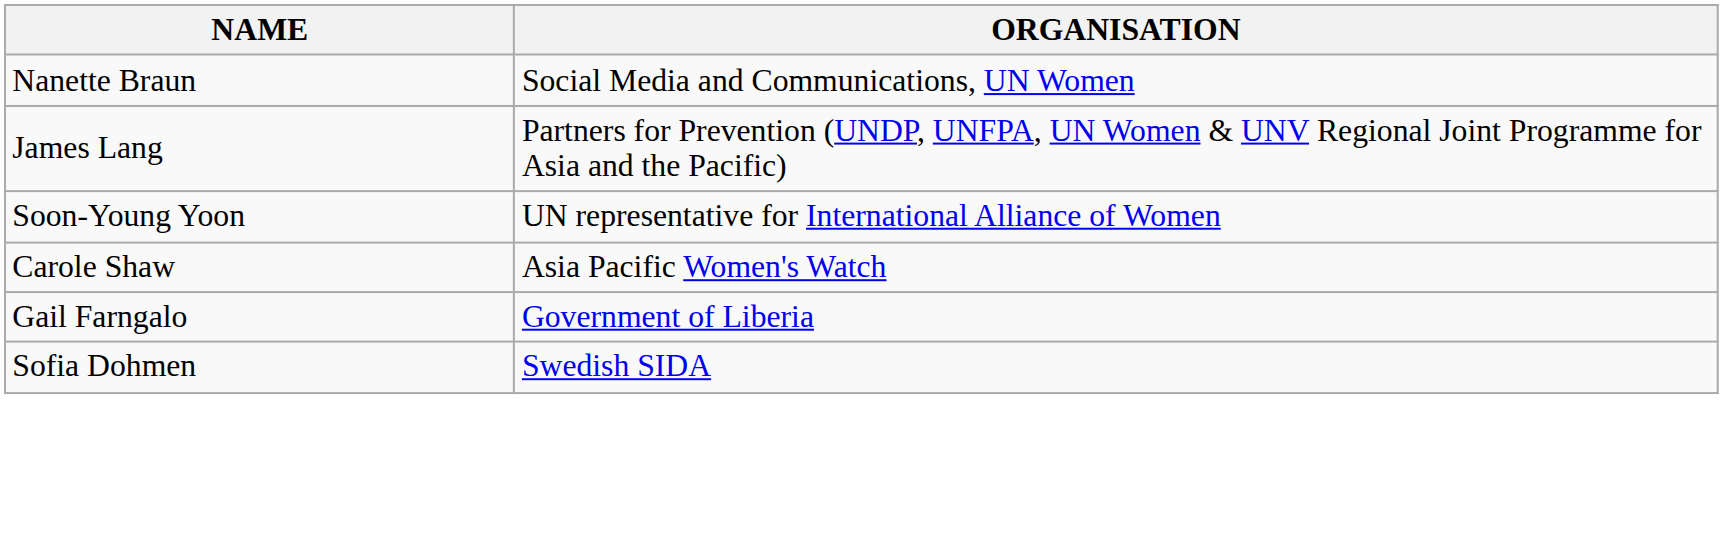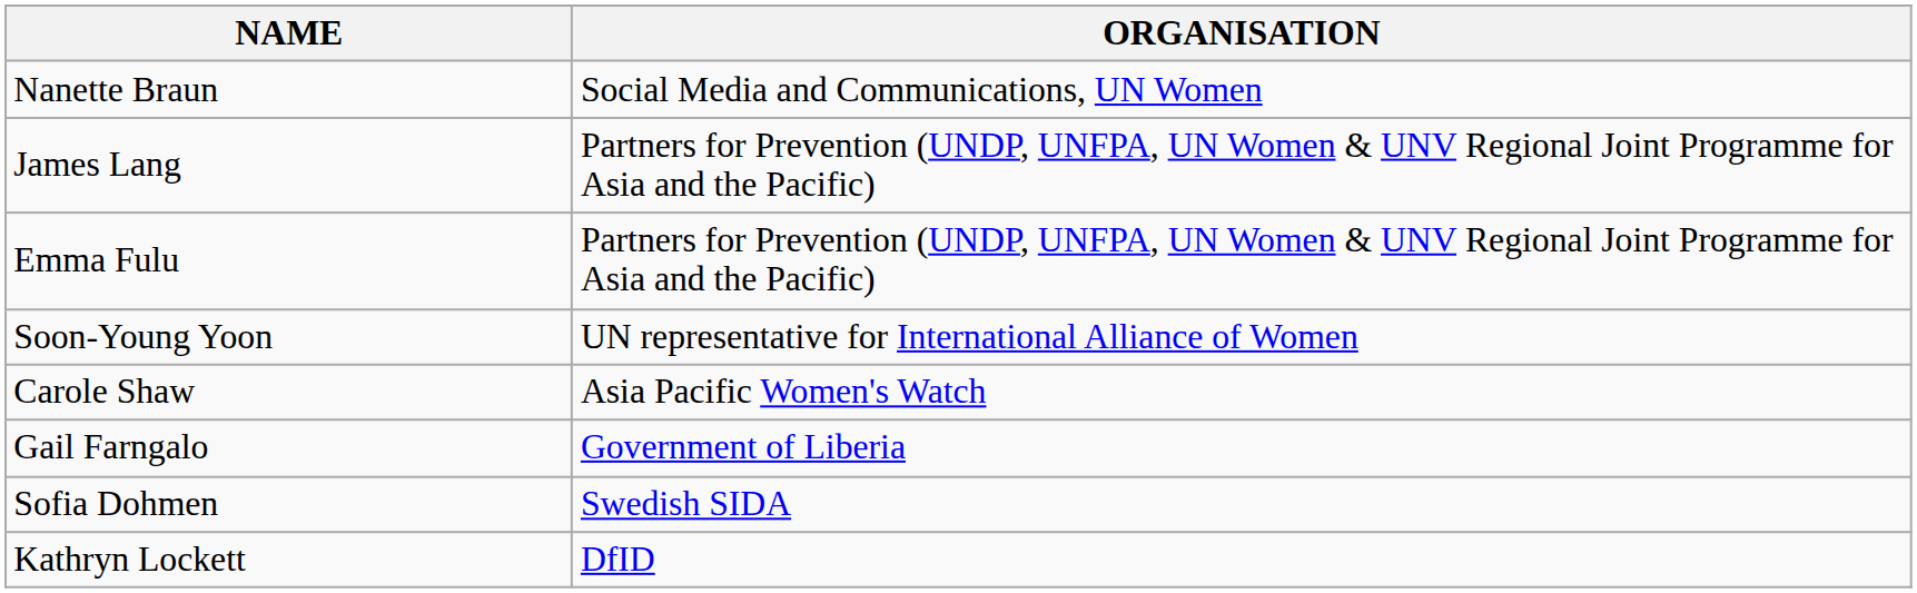 <table class="wikitable">
 <tr>
 <th>NAME</th>
 <th>ORGANISATION</th>
 </tr>
 <tr>
 <td style="width:250px;">Nanette Braun</td>
 <td style="width:600px;">Social Media and Communications, <a href='#'>UN Women</a></td>
 </tr>
 <tr>
 <td>James Lang</td>
+<td>Partners for Prevention (<a href='#'>UNDP</a>, <a href='#'>UNFPA</a>, <a href='#'>UN Women</a> & <a href='#'>UNV</a> Regional Joint Programme for Asia and the Pacific)</td>
+</tr>
+<tr>
+<td>Emma Fulu</td>
 <td>Partners for Prevention (<a href='#'>UNDP</a>, <a href='#'>UNFPA</a>, <a href='#'>UN Women</a> & <a href='#'>UNV</a> Regional Joint Programme for Asia and the Pacific)</td>
 </tr>
 <tr>
 <td>Soon-Young Yoon</td>
 <td>UN representative for <a href='#'>International Alliance of Women</a></td>
 </tr>
 <tr>
 <td>Carole Shaw</td>
 <td>Asia Pacific <a href='#'>Women's Watch</a></td>
 </tr>
 <tr>
 <td>Gail Farngalo</td>
 <td><a href='#'>Government of Liberia</a></td>
 </tr>
 <tr>
 <td>Sofia Dohmen</td>
 <td><a href='#'>Swedish SIDA</a></td>
 </tr>
+<tr>
+<td>Kathryn Lockett</td>
+<td><a href='#'>DfID</a></td>
+</tr>
 </table>
